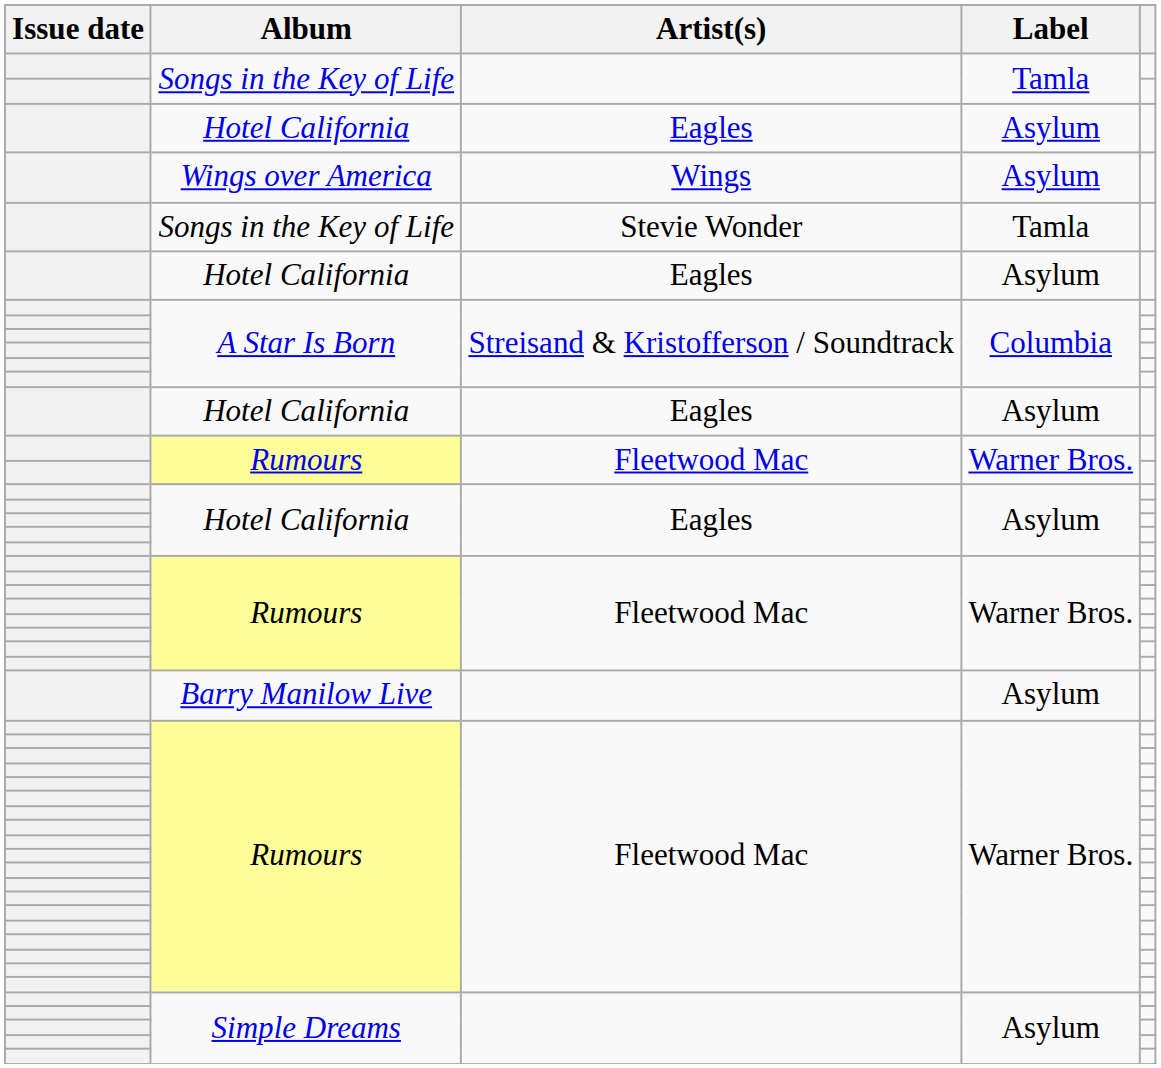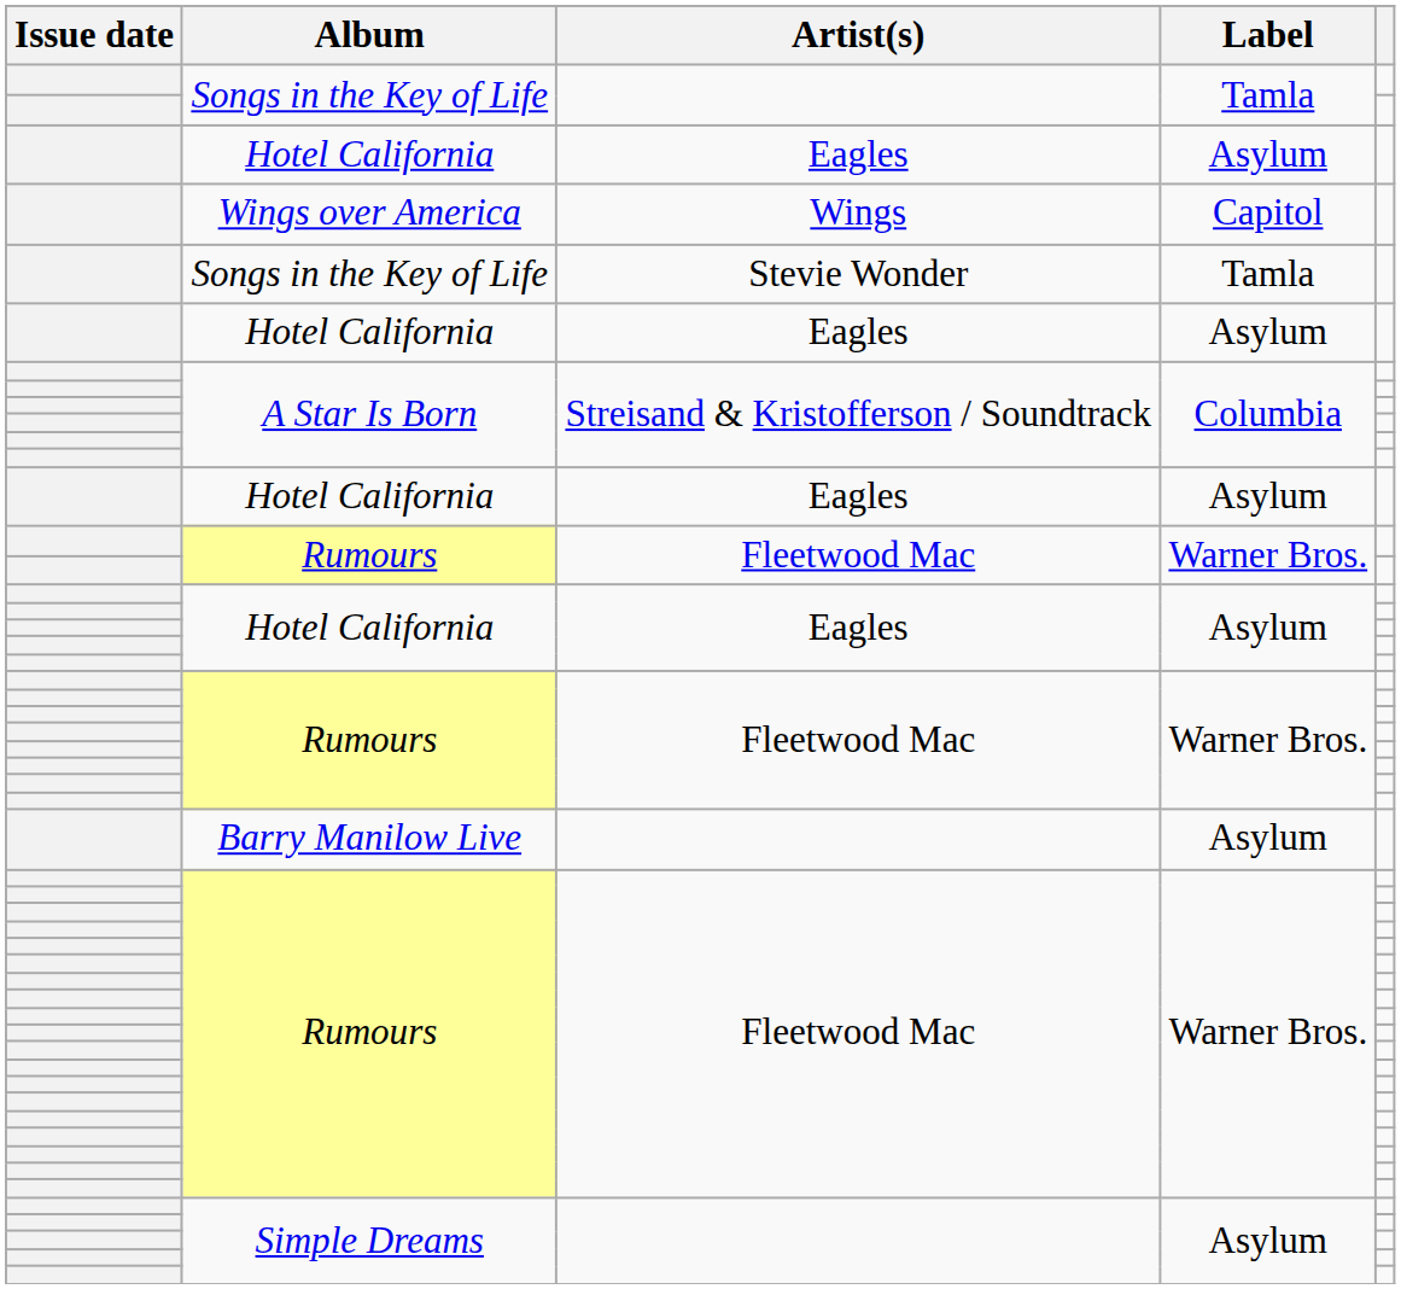 <table class="wikitable sortable plainrowheaders" style="text-align: center">
 <tr>
 <th scope=col>Issue date</th>
 <th scope=col>Album</th>
 <th scope=col>Artist(s)</th>
 <th scope=col>Label</th>
 <th scope=col class="unsortable"></th>
 </tr>
 <tr>
 <th scope="row"></th>
 <td style="text-align: center;" rowspan=2><em><a href='#'>Songs in the Key of Life</a></em></td>
 <td style="text-align: center;" rowspan=2></td>
 <td style="text-align: center;" rowspan=2><a href='#'>Tamla</a></td>
 <td align="center"></td>
 </tr>
 <tr>
 <th scope="row"></th>
 <td align="center"></td>
 </tr>
 <tr>
 <th scope="row"></th>
 <td style="text-align: center;"><em><a href='#'>Hotel California</a></em></td>
 <td style="text-align: center;"><a href='#'>Eagles</a></td>
 <td style="text-align: center;"><a href='#'>Asylum</a></td>
 <td align="center"></td>
 </tr>
 <tr>
 <th scope="row"></th>
 <td style="text-align: center;"><em><a href='#'>Wings over America</a></em></td>
 <td style="text-align: center;" data-sort-value="McCartney, Paul"><a href='#'>Wings</a></td>
-<td style="text-align: center;"><a href='#'>Asylum</a></td>
+<td style="text-align: center;"><a href='#'>Capitol</a></td>
 <td align="center"></td>
 </tr>
 <tr>
 <th scope="row"></th>
 <td style="text-align: center;"><em>Songs in the Key of Life</em></td>
 <td style="text-align: center;" data-sort-value="Wonder, Stevie">Stevie Wonder</td>
 <td style="text-align: center;">Tamla</td>
 <td align="center"></td>
 </tr>
 <tr>
 <th scope="row"></th>
 <td style="text-align: center;"><em>Hotel California</em></td>
 <td style="text-align: center;">Eagles</td>
 <td style="text-align: center;">Asylum</td>
 <td align="center"></td>
 </tr>
 <tr>
 <th scope="row"></th>
 <td style="text-align: center;" rowspan=6><em><a href='#'>A Star Is Born</a></em></td>
 <td style="text-align: center;" rowspan=6 data-sort-value="Streisand, Barbra"><a href='#'>Streisand</a> & <a href='#'>Kristofferson</a> / Soundtrack</td>
 <td style="text-align: center;" rowspan=6><a href='#'>Columbia</a></td>
 <td align="center"></td>
 </tr>
 <tr>
 <th scope="row"></th>
 <td align="center"></td>
 </tr>
 <tr>
 <th scope="row"></th>
 <td align="center"></td>
 </tr>
 <tr>
 <th scope="row"></th>
 <td align="center"></td>
 </tr>
 <tr>
 <th scope="row"></th>
 <td align="center"></td>
 </tr>
 <tr>
 <th scope="row"></th>
 <td align="center"></td>
 </tr>
 <tr>
 <th scope="row"></th>
 <td style="text-align: center;"><em>Hotel California</em></td>
 <td style="text-align: center;">Eagles</td>
 <td style="text-align: center;">Asylum</td>
 <td align="center"></td>
 </tr>
 <tr>
 <th scope="row"></th>
 <td bgcolor=#FFFF99 style="text-align: center;" rowspan=2><em><a href='#'>Rumours</a></em> </td>
 <td style="text-align: center;" rowspan=2><a href='#'>Fleetwood Mac</a></td>
 <td style="text-align: center;" rowspan=2><a href='#'>Warner Bros.</a></td>
 <td align="center"></td>
 </tr>
 <tr>
 <th scope="row"></th>
 <td align="center"></td>
 </tr>
 <tr>
 <th scope="row"></th>
 <td style="text-align: center;" rowspan=5><em>Hotel California</em></td>
 <td style="text-align: center;" rowspan=5>Eagles</td>
 <td style="text-align: center;" rowspan=5>Asylum</td>
 <td align="center"></td>
 </tr>
 <tr>
 <th scope="row"></th>
 <td align="center"></td>
 </tr>
 <tr>
 <th scope="row"></th>
 <td align="center"></td>
 </tr>
 <tr>
 <th scope="row"></th>
 <td align="center"></td>
 </tr>
 <tr>
 <th scope="row"></th>
 <td align="center"></td>
 </tr>
 <tr>
 <th scope="row"></th>
 <td bgcolor=#FFFF99 style="text-align: center;" rowspan=8><em>Rumours</em> </td>
 <td style="text-align: center;" rowspan=8>Fleetwood Mac</td>
 <td style="text-align: center;" rowspan=8>Warner Bros.</td>
 <td align="center"></td>
 </tr>
 <tr>
 <th scope="row"></th>
 <td align="center"></td>
 </tr>
 <tr>
 <th scope="row"></th>
 <td align="center"></td>
 </tr>
 <tr>
 <th scope="row"></th>
 <td align="center"></td>
 </tr>
 <tr>
 <th scope="row"></th>
 <td align="center"></td>
 </tr>
 <tr>
 <th scope="row"></th>
 <td align="center"></td>
 </tr>
 <tr>
 <th scope="row"></th>
 <td align="center"></td>
 </tr>
 <tr>
 <th scope="row"></th>
 <td align="center"></td>
 </tr>
 <tr>
 <th scope="row"></th>
 <td style="text-align: center;"><em><a href='#'>Barry Manilow Live</a></em></td>
 <td style="text-align: center;"></td>
 <td style="text-align: center;">Asylum</td>
 <td align="center"></td>
 </tr>
 <tr>
 <th scope="row"></th>
 <td bgcolor=#FFFF99 style="text-align: center;" rowspan=19><em>Rumours</em> </td>
 <td style="text-align: center;" rowspan=19>Fleetwood Mac</td>
 <td style="text-align: center;" rowspan=19>Warner Bros.</td>
 <td align="center"></td>
 </tr>
 <tr>
 <th scope="row"></th>
 <td align="center"></td>
 </tr>
 <tr>
 <th scope="row"></th>
 <td align="center"></td>
 </tr>
 <tr>
 <th scope="row"></th>
 <td align="center"></td>
 </tr>
 <tr>
 <th scope="row"></th>
 <td align="center"></td>
 </tr>
 <tr>
 <th scope="row"></th>
 <td align="center"></td>
 </tr>
 <tr>
 <th scope="row"></th>
 <td align="center"></td>
 </tr>
 <tr>
 <th scope="row"></th>
 <td align="center"></td>
 </tr>
 <tr>
 <th scope="row"></th>
 <td align="center"></td>
 </tr>
 <tr>
 <th scope="row"></th>
 <td align="center"></td>
 </tr>
 <tr>
 <th scope="row"></th>
 <td align="center"></td>
 </tr>
 <tr>
 <th scope="row"></th>
 <td align="center"></td>
 </tr>
 <tr>
 <th scope="row"></th>
 <td align="center"></td>
 </tr>
 <tr>
 <th scope="row"></th>
 <td align="center"></td>
 </tr>
 <tr>
 <th scope="row"></th>
 <td align="center"></td>
 </tr>
 <tr>
 <th scope="row"></th>
 <td align="center"></td>
 </tr>
 <tr>
 <th scope="row"></th>
 <td align="center"></td>
 </tr>
 <tr>
 <th scope="row"></th>
 <td align="center"></td>
 </tr>
 <tr>
 <th scope="row"></th>
 <td align="center"></td>
 </tr>
 <tr>
 <th scope="row"></th>
 <td style="text-align: center;" rowspan=5><em><a href='#'>Simple Dreams</a></em></td>
 <td style="text-align: center;" rowspan=5></td>
 <td style="text-align: center;" rowspan=5>Asylum</td>
 <td align="center"></td>
 </tr>
 <tr>
 <th scope="row"></th>
 <td align="center"></td>
 </tr>
 <tr>
 <th scope="row"></th>
 <td align="center"></td>
 </tr>
 <tr>
 <th scope="row"></th>
 <td align="center"></td>
 </tr>
 <tr>
 <th scope="row"></th>
 <td align="center"></td>
 </tr>
 <tr>
 </tr>
 </table>
